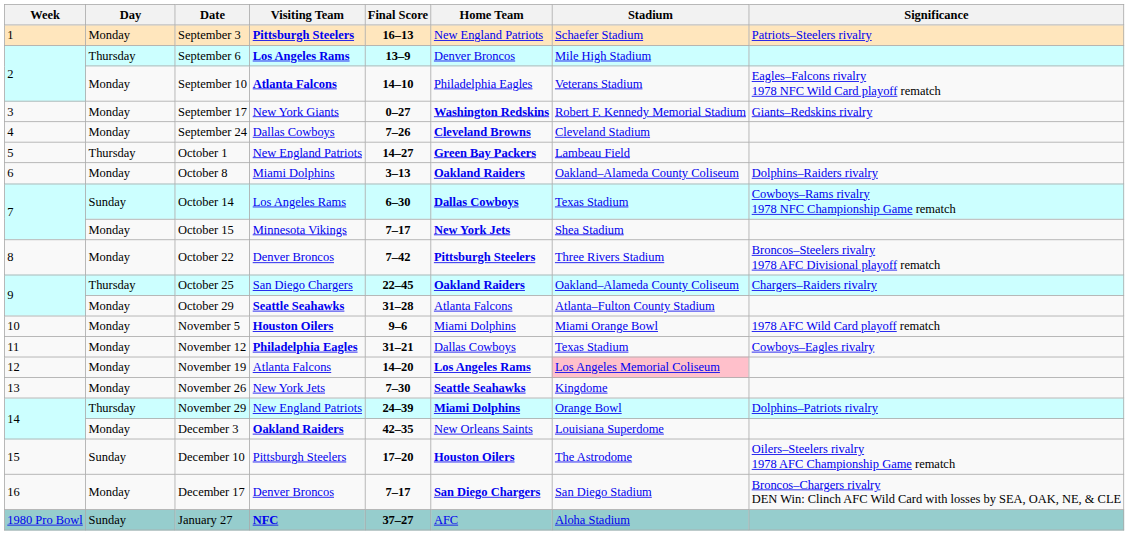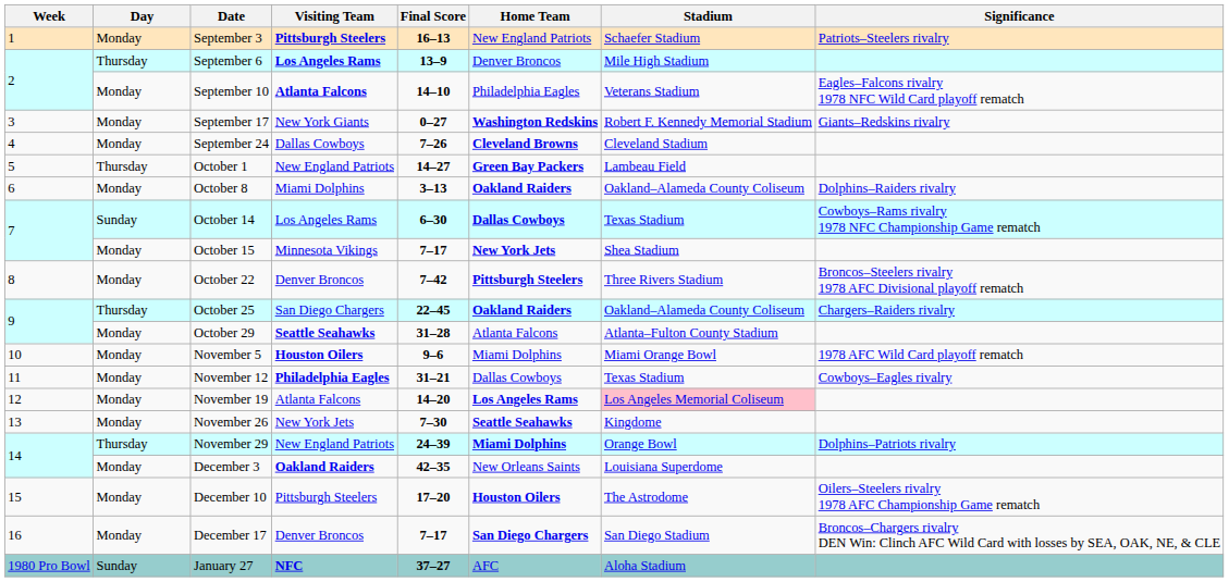 <table class="wikitable" style= "font-size: 95%;">
 <tr>
 <th>Week</th>
 <th width="8%">Day</th>
 <th>Date</th>
 <th>Visiting Team</th>
 <th>Final Score</th>
 <th>Home Team</th>
 <th>Stadium</th>
 <th>Significance</th>
 </tr>
 <tr bgcolor="#FFE6BD">
 <td>1</td>
 <td>Monday</td>
 <td>September 3</td>
 <td><strong><a href='#'>Pittsburgh Steelers</a></strong></td>
 <td align="center"><strong>16–13</strong></td>
 <td><a href='#'>New England Patriots</a></td>
 <td><a href='#'>Schaefer Stadium</a></td>
 <td><a href='#'>Patriots–Steelers rivalry</a></td>
 </tr>
 <tr bgcolor="#CCFFFF">
 <td rowspan="2">2</td>
 <td>Thursday</td>
 <td>September 6</td>
 <td><strong><a href='#'>Los Angeles Rams</a></strong></td>
 <td align="center"><strong>13–9</strong></td>
 <td><a href='#'>Denver Broncos</a></td>
 <td><a href='#'>Mile High Stadium</a></td>
 <td></td>
 </tr>
 <tr>
 <td>Monday</td>
 <td>September 10</td>
 <td><strong><a href='#'>Atlanta Falcons</a></strong></td>
 <td align="center"><strong>14–10</strong></td>
 <td><a href='#'>Philadelphia Eagles</a></td>
 <td><a href='#'>Veterans Stadium</a></td>
 <td><a href='#'>Eagles–Falcons rivalry</a><br><a href='#'>1978 NFC Wild Card playoff</a> rematch</td>
 </tr>
 <tr>
 <td>3</td>
 <td>Monday</td>
 <td>September 17</td>
 <td><a href='#'>New York Giants</a></td>
 <td align="center"><strong>0–27</strong></td>
 <td><strong><a href='#'>Washington Redskins</a></strong></td>
 <td><a href='#'>Robert F. Kennedy Memorial Stadium</a></td>
 <td><a href='#'>Giants–Redskins rivalry</a></td>
 </tr>
 <tr>
 <td>4</td>
 <td>Monday</td>
 <td>September 24</td>
 <td><a href='#'>Dallas Cowboys</a></td>
 <td align="center"><strong>7–26</strong></td>
 <td><strong><a href='#'>Cleveland Browns</a></strong></td>
 <td><a href='#'>Cleveland Stadium</a></td>
 <td></td>
 </tr>
 <tr>
 <td>5</td>
 <td>Thursday</td>
 <td>October 1</td>
 <td><a href='#'>New England Patriots</a></td>
 <td align="center"><strong>14–27</strong></td>
 <td><strong><a href='#'>Green Bay Packers</a></strong></td>
 <td><a href='#'>Lambeau Field</a></td>
 <td></td>
 </tr>
 <tr>
 <td>6</td>
 <td>Monday</td>
 <td>October 8</td>
 <td><a href='#'>Miami Dolphins</a></td>
 <td align="center"><strong>3–13</strong></td>
 <td><strong><a href='#'>Oakland Raiders</a></strong></td>
 <td><a href='#'>Oakland–Alameda County Coliseum</a></td>
 <td><a href='#'>Dolphins–Raiders rivalry</a></td>
 </tr>
 <tr bgcolor="#CCFFFF">
 <td rowspan="2">7</td>
 <td>Sunday</td>
 <td>October 14</td>
 <td><a href='#'>Los Angeles Rams</a></td>
 <td align="center"><strong>6–30</strong></td>
 <td><strong><a href='#'>Dallas Cowboys</a></strong></td>
 <td><a href='#'>Texas Stadium</a></td>
 <td><a href='#'>Cowboys–Rams rivalry</a><br><a href='#'>1978 NFC Championship Game</a> rematch</td>
 </tr>
 <tr>
 <td>Monday</td>
 <td>October 15</td>
 <td><a href='#'>Minnesota Vikings</a></td>
 <td align="center"><strong>7–17</strong></td>
 <td><strong><a href='#'>New York Jets</a></strong></td>
 <td><a href='#'>Shea Stadium</a></td>
 <td></td>
 </tr>
 <tr>
 <td>8</td>
 <td>Monday</td>
 <td>October 22</td>
 <td><a href='#'>Denver Broncos</a></td>
 <td align="center"><strong>7–42</strong></td>
 <td><strong><a href='#'>Pittsburgh Steelers</a></strong></td>
 <td><a href='#'>Three Rivers Stadium</a></td>
 <td><a href='#'>Broncos–Steelers rivalry</a><br><a href='#'>1978 AFC Divisional playoff</a> rematch</td>
 </tr>
 <tr bgcolor="#CCFFFF">
 <td rowspan="2">9</td>
 <td>Thursday</td>
 <td>October 25</td>
 <td><a href='#'>San Diego Chargers</a></td>
 <td align="center"><strong>22–45</strong></td>
 <td><strong><a href='#'>Oakland Raiders</a></strong></td>
 <td><a href='#'>Oakland–Alameda County Coliseum</a></td>
 <td><a href='#'>Chargers–Raiders rivalry</a></td>
 </tr>
 <tr>
 <td>Monday</td>
 <td>October 29</td>
 <td><strong><a href='#'>Seattle Seahawks</a></strong></td>
 <td align="center"><strong>31–28</strong></td>
 <td><a href='#'>Atlanta Falcons</a></td>
 <td><a href='#'>Atlanta–Fulton County Stadium</a></td>
 <td></td>
 </tr>
 <tr>
 <td>10</td>
 <td>Monday</td>
 <td>November 5</td>
 <td><strong><a href='#'>Houston Oilers</a></strong></td>
 <td align="center"><strong>9–6</strong></td>
 <td><a href='#'>Miami Dolphins</a></td>
 <td><a href='#'>Miami Orange Bowl</a></td>
 <td><a href='#'>1978 AFC Wild Card playoff</a> rematch</td>
 </tr>
 <tr>
 <td>11</td>
 <td>Monday</td>
 <td>November 12</td>
 <td><strong><a href='#'>Philadelphia Eagles</a></strong></td>
 <td align="center"><strong>31–21</strong></td>
 <td><a href='#'>Dallas Cowboys</a></td>
 <td><a href='#'>Texas Stadium</a></td>
 <td><a href='#'>Cowboys–Eagles rivalry</a></td>
 </tr>
 <tr>
 <td>12</td>
 <td>Monday</td>
 <td>November 19</td>
 <td><a href='#'>Atlanta Falcons</a></td>
 <td align="center"><strong>14–20</strong></td>
 <td><strong><a href='#'>Los Angeles Rams</a></strong></td>
 <td style="background: pink;"><a href='#'>Los Angeles Memorial Coliseum</a></td>
 <td></td>
 </tr>
 <tr>
 <td>13</td>
 <td>Monday</td>
 <td>November 26</td>
 <td><a href='#'>New York Jets</a></td>
 <td align="center"><strong>7–30</strong></td>
 <td><strong><a href='#'>Seattle Seahawks</a></strong></td>
 <td><a href='#'>Kingdome</a></td>
 <td></td>
 </tr>
 <tr bgcolor="#CCFFFF">
 <td rowspan="2">14</td>
 <td>Thursday</td>
 <td>November 29</td>
 <td><a href='#'>New England Patriots</a></td>
 <td align="center"><strong>24–39</strong></td>
 <td><strong><a href='#'>Miami Dolphins</a></strong></td>
 <td><a href='#'>Orange Bowl</a></td>
 <td><a href='#'>Dolphins–Patriots rivalry</a></td>
 </tr>
 <tr>
 <td>Monday</td>
 <td>December 3</td>
 <td><strong><a href='#'>Oakland Raiders</a></strong></td>
 <td align="center"><strong>42–35</strong></td>
 <td><a href='#'>New Orleans Saints</a></td>
 <td><a href='#'>Louisiana Superdome</a></td>
 <td></td>
 </tr>
 <tr>
 <td>15</td>
-<td>Sunday</td>
+<td>Monday</td>
 <td>December 10</td>
 <td><a href='#'>Pittsburgh Steelers</a></td>
 <td align="center"><strong>17–20</strong></td>
 <td><strong><a href='#'>Houston Oilers</a></strong></td>
 <td><a href='#'>The Astrodome</a></td>
 <td><a href='#'>Oilers–Steelers rivalry</a><br><a href='#'>1978 AFC Championship Game</a> rematch</td>
 </tr>
 <tr>
 <td>16</td>
 <td>Monday</td>
 <td>December 17</td>
 <td><a href='#'>Denver Broncos</a></td>
 <td align="center"><strong>7–17</strong></td>
 <td><strong><a href='#'>San Diego Chargers</a></strong></td>
 <td><a href='#'>San Diego Stadium</a></td>
 <td><a href='#'>Broncos–Chargers rivalry</a> <br> DEN Win: Clinch AFC Wild Card with losses by SEA, OAK, NE, & CLE</td>
 </tr>
 <tr bgcolor="#96CDCD">
 <td><a href='#'>1980 Pro Bowl</a></td>
 <td>Sunday</td>
 <td>January 27</td>
 <td><strong><a href='#'>NFC</a></strong></td>
 <td align="center"><strong>37–27</strong></td>
 <td><a href='#'>AFC</a></td>
 <td><a href='#'>Aloha Stadium</a></td>
 <td></td>
 </tr>
 </table>
